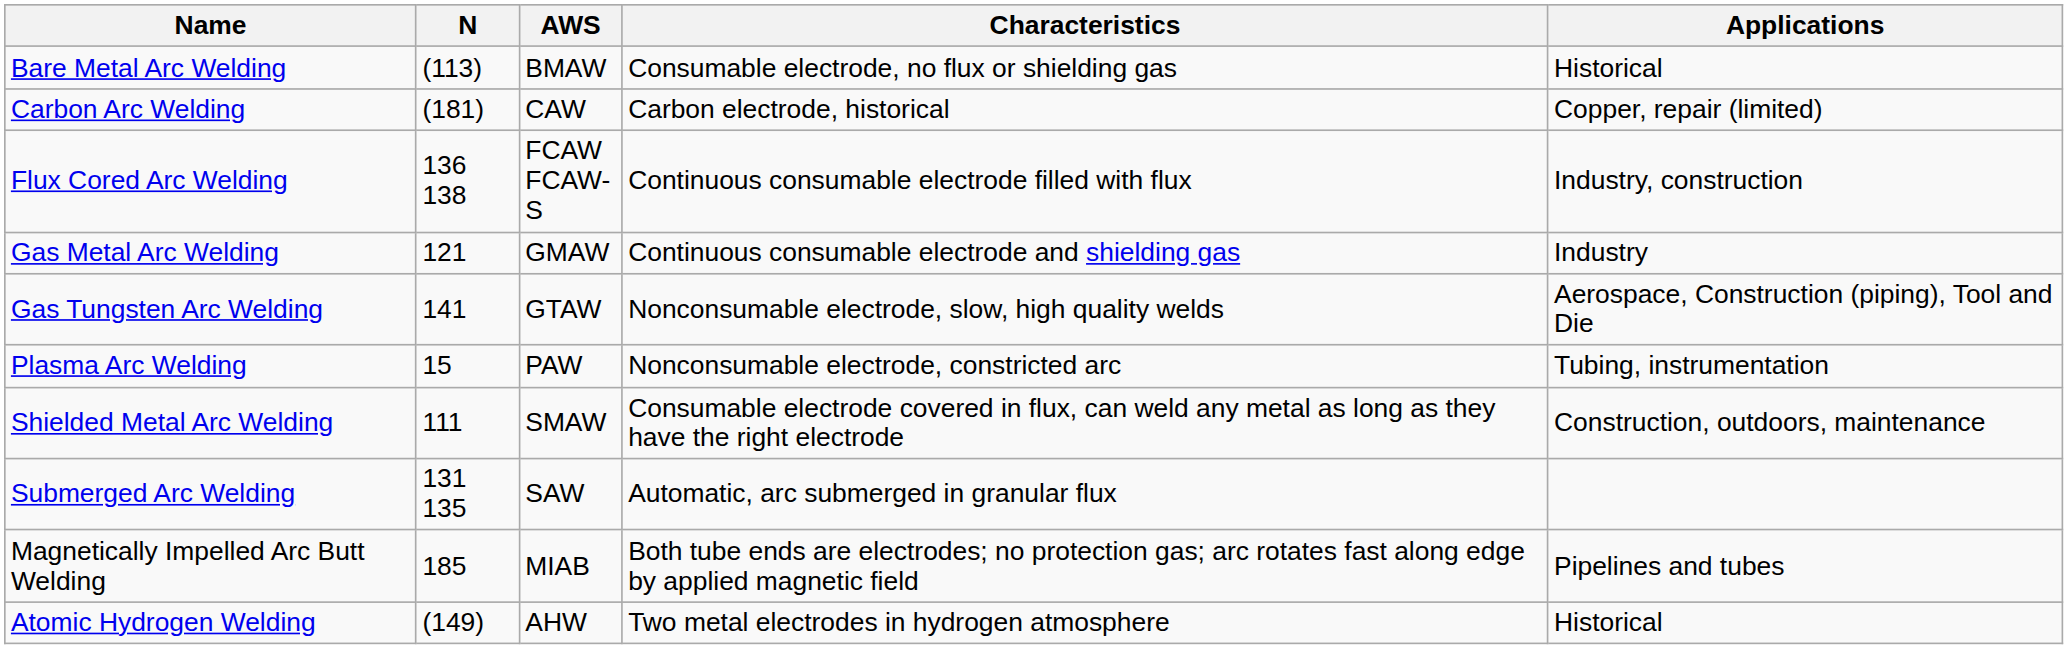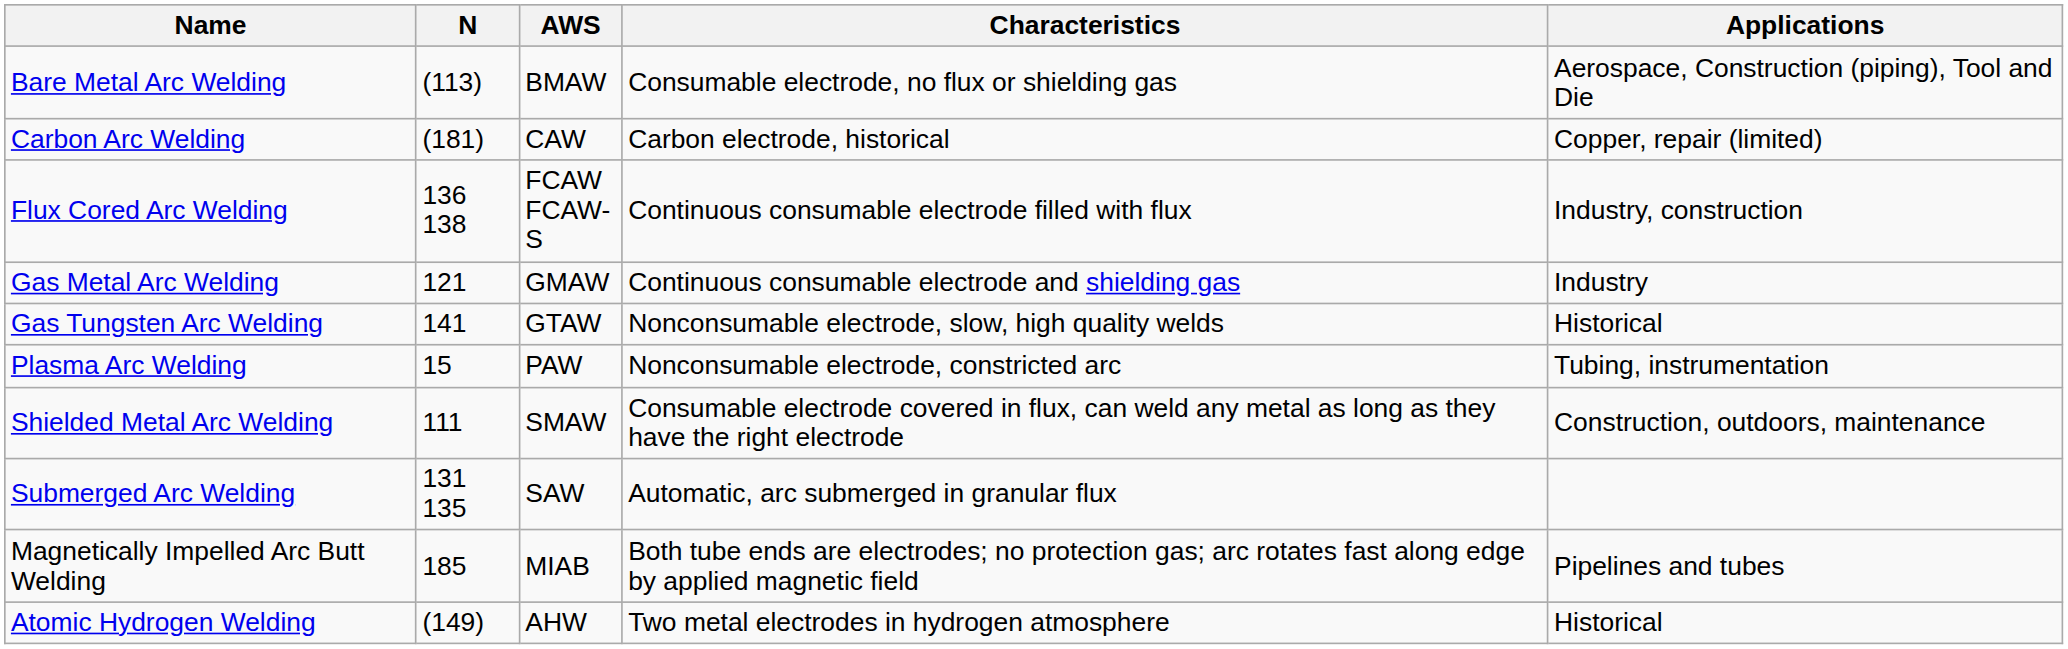 <table class="wikitable sortable">
 <tr>
 <th width=20%>Name</th>
 <th width=5%>N</th>
 <th width=5%>AWS</th>
 <th width=45%>Characteristics</th>
 <th width=25%>Applications</th>
 </tr>
 <tr>
 <td><a href='#'>Bare Metal Arc Welding</a></td>
 <td>(113)</td>
 <td>BMAW</td>
 <td>Consumable electrode, no flux or shielding gas </td>
-<td>Historical</td>
+<td>Aerospace, Construction (piping), Tool and Die</td>
 </tr>
 <tr>
 <td><a href='#'>Carbon Arc Welding</a></td>
 <td>(181)</td>
 <td>CAW</td>
 <td>Carbon electrode, historical</td>
 <td>Copper, repair (limited)</td>
 </tr>
 <tr>
 <td><a href='#'>Flux Cored Arc Welding</a></td>
 <td>136<br>138</td>
 <td>FCAW<br>FCAW-S</td>
 <td>Continuous consumable electrode filled with flux</td>
 <td>Industry, construction</td>
 </tr>
 <tr>
 <td><a href='#'>Gas Metal Arc Welding</a></td>
 <td>121</td>
 <td>GMAW</td>
 <td>Continuous consumable electrode and <a href='#'>shielding gas</a></td>
 <td>Industry</td>
 </tr>
 <tr>
 <td><a href='#'>Gas Tungsten Arc Welding</a></td>
 <td>141</td>
 <td>GTAW</td>
 <td>Nonconsumable electrode, slow, high quality welds</td>
-<td>Aerospace, Construction (piping), Tool and Die</td>
+<td>Historical</td>
 </tr>
 <tr>
 <td><a href='#'>Plasma Arc Welding</a></td>
 <td>15</td>
 <td>PAW</td>
 <td>Nonconsumable electrode, constricted arc</td>
 <td>Tubing, instrumentation</td>
 </tr>
 <tr>
 <td><a href='#'>Shielded Metal Arc Welding</a></td>
 <td>111</td>
 <td>SMAW</td>
 <td>Consumable electrode covered in flux, can weld any metal as long as they have the right electrode</td>
 <td>Construction, outdoors, maintenance</td>
 </tr>
 <tr>
 <td><a href='#'>Submerged Arc Welding</a></td>
 <td>131<br>135</td>
 <td>SAW</td>
 <td>Automatic, arc submerged in granular flux</td>
 <td></td>
 </tr>
 <tr>
 <td>Magnetically Impelled Arc Butt Welding</td>
 <td>185</td>
 <td>MIAB</td>
 <td>Both tube ends are electrodes; no protection gas; arc rotates fast along edge by applied magnetic field</td>
 <td>Pipelines and tubes</td>
 </tr>
 <tr>
 <td><a href='#'>Atomic Hydrogen Welding</a></td>
 <td>(149)</td>
 <td>AHW</td>
 <td>Two metal electrodes in hydrogen atmosphere </td>
 <td>Historical</td>
 </tr>
 </table>
